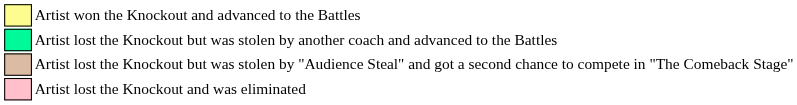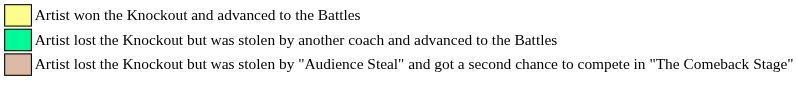 <table class="toccolours" style="font-size: 90%; white-space: nowrap;">
 <tr>
 <td style="background:#fdfc8f; border:1px solid black;">      </td>
 <td>Artist won the Knockout and advanced to the Battles</td>
 </tr>
 <tr>
 <td style="background:#00fa9a; border:1px solid black;">     </td>
 <td>Artist lost the Knockout but was stolen by another coach and advanced to the Battles</td>
 </tr>
 <tr>
 <td style="background:#dbbba4; border:1px solid black;">      </td>
 <td>Artist lost the Knockout but was stolen by "Audience Steal" and got a second chance to compete in "The Comeback Stage"</td>
 </tr>
 <tr>
-<td style="background:pink; border:1px solid black;">      </td>
-<td>Artist lost the Knockout and was eliminated</td>
-</tr>
-<tr>
 </tr>
 </table>
